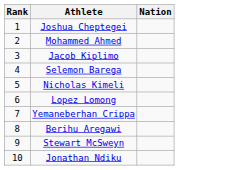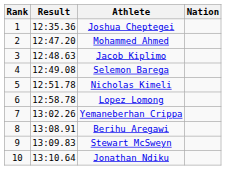 <table class="wikitable" style="text-align:center">
 <tr>
 <th>Rank</th>
+<th>Result</th>
 <th>Athlete</th>
 <th>Nation</th>
 </tr>
 <tr>
 <td>1</td>
+<td>12:35.36</td>
 <td><a href='#'>Joshua Cheptegei</a></td>
 <td align=left></td>
 </tr>
 <tr>
 <td>2</td>
+<td>12:47.20</td>
 <td><a href='#'>Mohammed Ahmed</a></td>
 <td align=left></td>
 </tr>
 <tr>
 <td>3</td>
+<td>12:48.63</td>
 <td><a href='#'>Jacob Kiplimo</a></td>
 <td align=left></td>
 </tr>
 <tr>
 <td>4</td>
+<td>12:49.08</td>
 <td><a href='#'>Selemon Barega</a></td>
 <td align=left></td>
 </tr>
 <tr>
 <td>5</td>
+<td>12:51.78</td>
 <td><a href='#'>Nicholas Kimeli</a></td>
 <td align=left></td>
 </tr>
 <tr>
 <td>6</td>
+<td>12:58.78</td>
 <td><a href='#'>Lopez Lomong</a></td>
 <td align=left></td>
 </tr>
 <tr>
 <td>7</td>
+<td>13:02.26</td>
 <td><a href='#'>Yemaneberhan Crippa</a></td>
 <td align=left></td>
 </tr>
 <tr>
 <td>8</td>
+<td>13:08.91</td>
 <td><a href='#'>Berihu Aregawi</a></td>
 <td align=left></td>
 </tr>
 <tr>
 <td>9</td>
+<td>13:09.83</td>
 <td><a href='#'>Stewart McSweyn</a></td>
 <td align=left></td>
 </tr>
 <tr>
 <td>10</td>
+<td>13:10.64</td>
 <td><a href='#'>Jonathan Ndiku</a></td>
 <td align=left></td>
 </tr>
 </table>
